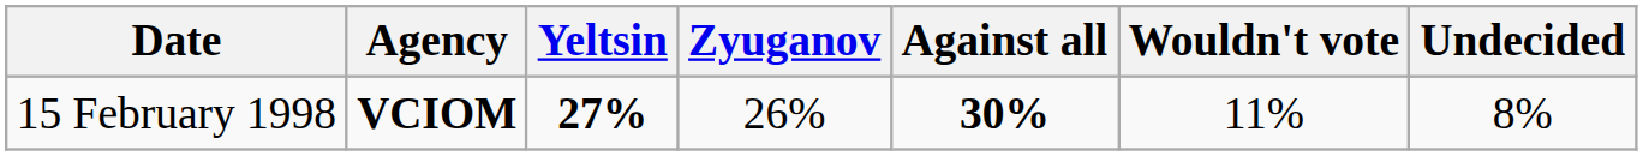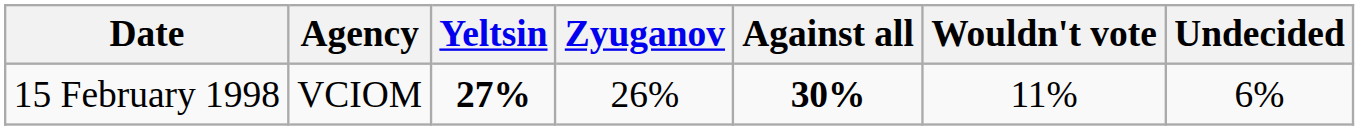 <table class=wikitable style=text-align:center>
 <tr>
 <th>Date</th>
 <th>Agency</th>
 <th><a href='#'>Yeltsin</a></th>
 <th><a href='#'>Zyuganov</a></th>
 <th>Against all</th>
 <th>Wouldn't vote</th>
 <th>Undecided</th>
 </tr>
 <tr>
 <td>15 February 1998</td>
-<td><strong>VCIOM</strong></td>
+<td>VCIOM</td>
 <td><strong>27%</strong></td>
 <td>26%</td>
 <td><strong>30%</strong></td>
 <td>11%</td>
-<td>8%</td>
+<td>6%</td>
 </tr>
 </table>
